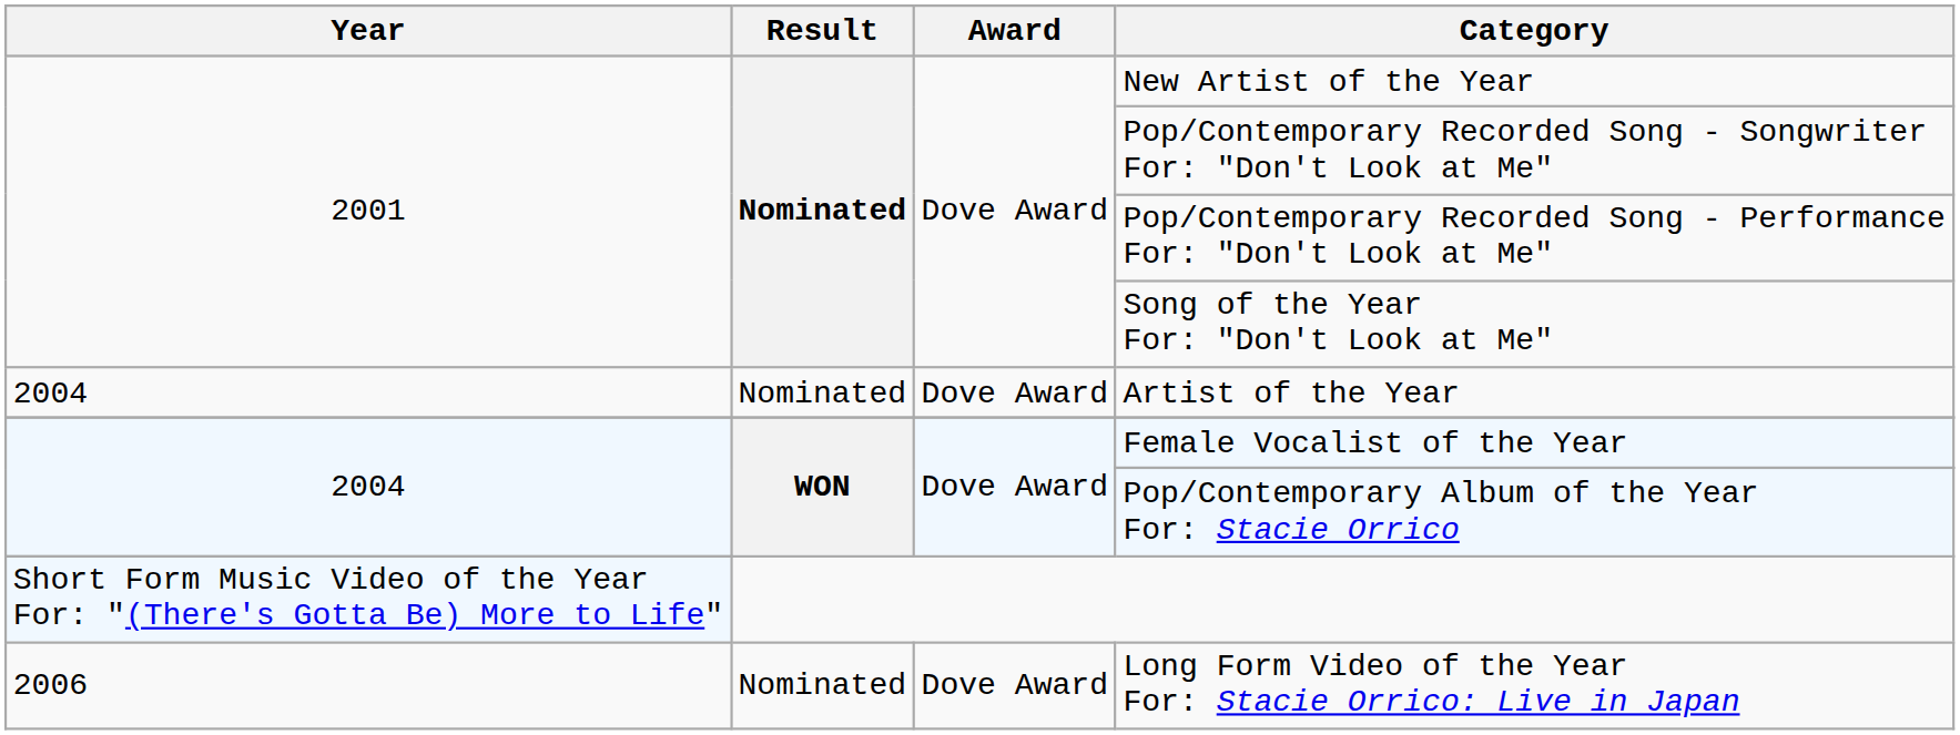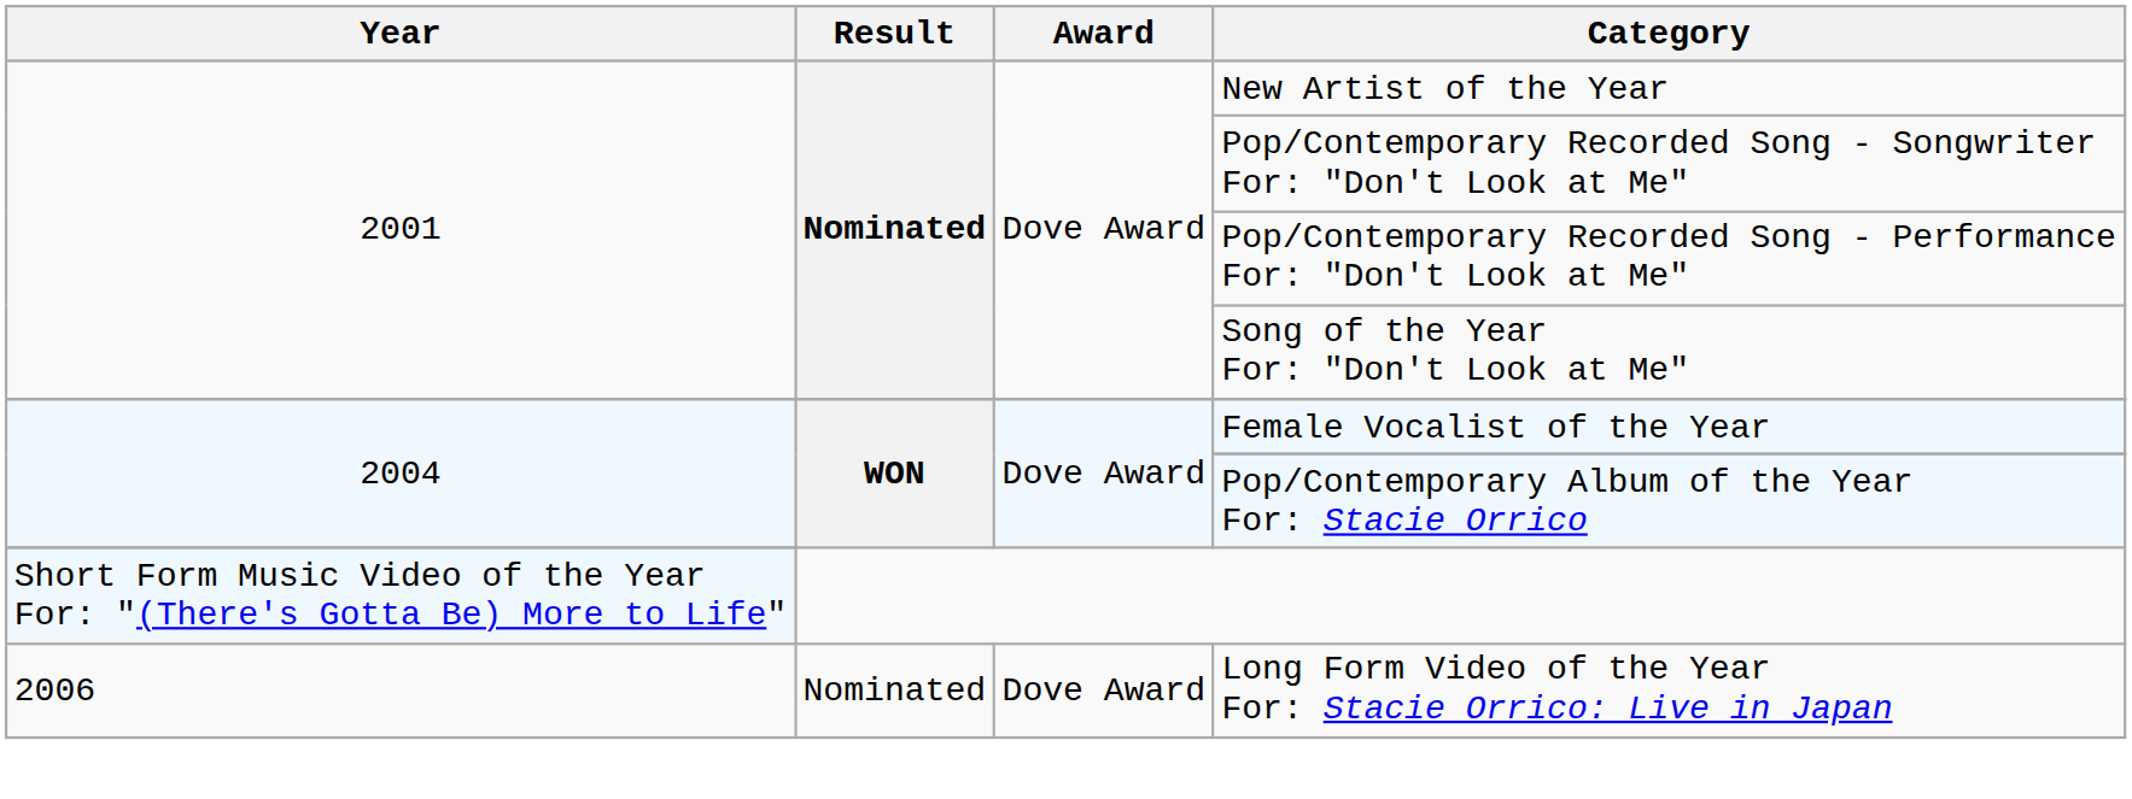 <table class="wikitable"|width=100%>
 <tr bgcolor="#CCCCCC">
 <th align="left">Year</th>
 <th align="left">Result</th>
 <th align="center">Award</th>
 <th align="center">Category</th>
 </tr>
 <tr>
 <td align="center" rowspan="4">2001</td>
 <th align="center" rowspan="4">Nominated</th>
 <td align="left" rowspan="4">Dove Award</td>
 <td align="left">New Artist of the Year</td>
 </tr>
 <tr>
 <td align="left">Pop/Contemporary Recorded Song - Songwriter <br> For: "Don't Look at Me"</td>
 </tr>
 <tr>
 <td align="left">Pop/Contemporary Recorded Song - Performance <br> For: "Don't Look at Me"</td>
 </tr>
 <tr>
 <td align="left">Song of the Year <br> For:  "Don't Look at Me"</td>
-</tr>
-<tr>
-<td align="left">2004</td>
-<td align="center">Nominated</td>
-<td align="left">Dove Award</td>
-<td align="left">Artist of the Year</td>
 </tr>
 <tr>
 </tr>
 <tr bgcolor="#F0F8FF">
 <td align="center" rowspan="3">2004</td>
 <th align="center" rowspan="3"><strong>WON</strong></th>
 <td align="left" rowspan="3">Dove Award</td>
 <td align="left">Female Vocalist of the Year</td>
 </tr>
 <tr>
 </tr>
 <tr bgcolor="#F0F8FF">
 <td align="left">Pop/Contemporary Album of the Year <br> For: <em><a href='#'>Stacie Orrico</a></em></td>
 </tr>
 <tr>
 </tr>
 <tr bgcolor="#F0F8FF">
 <td align="left">Short Form Music Video of the Year <br> For: "<a href='#'>(There's Gotta Be) More to Life</a>"</td>
 </tr>
 <tr>
 <td align="left">2006</td>
 <td align="center">Nominated</td>
 <td align="left">Dove Award</td>
 <td align="left">Long Form Video of the Year <br> For: <em><a href='#'>Stacie Orrico: Live in Japan</a></em></td>
 </tr>
 </table>
